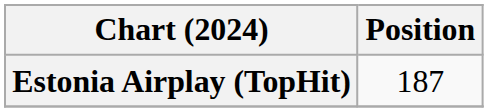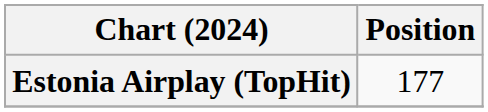 <table class="wikitable plainrowheaders" style="text-align:center">
 <tr>
 <th scope="col">Chart (2024)</th>
 <th scope="col">Position</th>
 </tr>
 <tr>
 <th scope="row">Estonia Airplay (TopHit)</th>
-<td>187</td>
+<td>177</td>
 </tr>
 <tr>
 </tr>
 </table>
